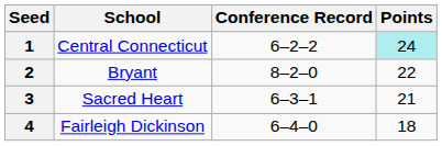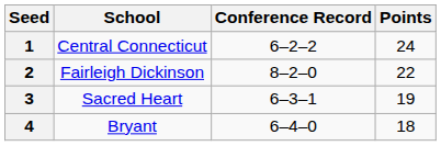 <table class="wikitable" style="text-align:center">
 <tr>
 <th>Seed</th>
 <th>School</th>
 <th>Conference Record</th>
 <th>Points</th>
 </tr>
 <tr>
 <th>1</th>
 <td><a href='#'>Central Connecticut</a></td>
 <td>6–2–2</td>
-<td style="background: paleturquoise;">24</td>
+<td>24</td>
 </tr>
 <tr>
 <th>2</th>
-<td><a href='#'>Bryant</a></td>
+<td><a href='#'>Fairleigh Dickinson</a></td>
 <td>8–2–0</td>
 <td>22</td>
 </tr>
 <tr>
 <th>3</th>
 <td><a href='#'>Sacred Heart</a></td>
 <td>6–3–1</td>
-<td>21</td>
+<td>19</td>
 </tr>
 <tr>
 <th>4</th>
-<td><a href='#'>Fairleigh Dickinson</a></td>
+<td><a href='#'>Bryant</a></td>
 <td>6–4–0</td>
 <td>18</td>
 </tr>
 </table>
